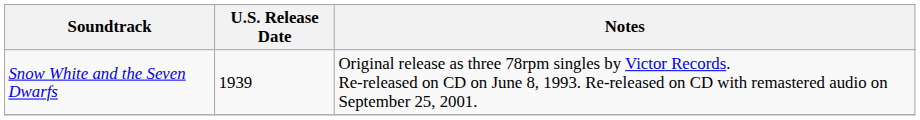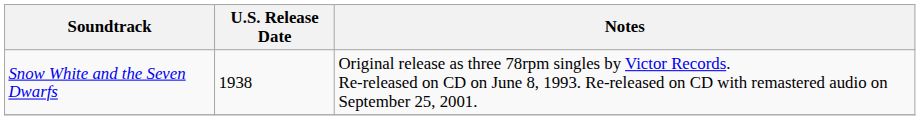 <table class="wikitable">
 <tr>
 <th>Soundtrack</th>
 <th>U.S. Release Date</th>
 <th>Notes</th>
 </tr>
 <tr p>
 <td><em><a href='#'>Snow White and the Seven Dwarfs</a></em></td>
-<td>1939</td>
+<td>1938</td>
 <td>Original release as three 78rpm singles by <a href='#'>Victor Records</a>.<br>Re-released on CD on June 8, 1993. Re-released on CD with remastered audio on September 25, 2001.</td>
 </tr>
 <tr>
 </tr>
 </table>
